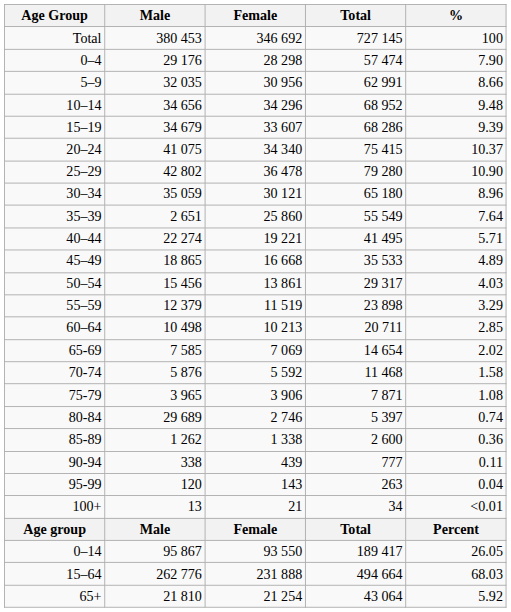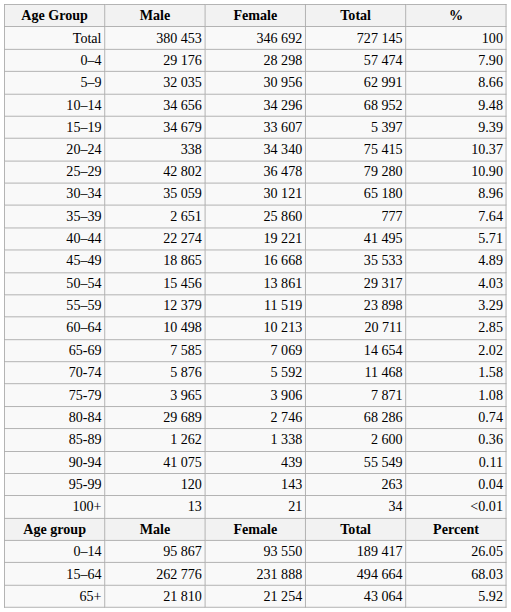 <table class="wikitable">
 <tr>
 <th style="width:80pt;">Age Group</th>
 <th style="width:80pt;">Male</th>
 <th style="width:80pt;">Female</th>
 <th style="width:80pt;">Total</th>
 <th style="width:80pt;">%</th>
 </tr>
 <tr style="text-align:right;">
 <td>Total</td>
 <td>380 453</td>
 <td>346 692</td>
 <td>727 145</td>
 <td>100</td>
 </tr>
 <tr style="text-align:right;">
 <td>0–4</td>
 <td>29 176</td>
 <td>28 298</td>
 <td>57 474</td>
 <td>7.90</td>
 </tr>
 <tr style="text-align:right;">
 <td>5–9</td>
 <td>32 035</td>
 <td>30 956</td>
 <td>62 991</td>
 <td>8.66</td>
 </tr>
 <tr style="text-align:right;">
 <td>10–14</td>
 <td>34 656</td>
 <td>34 296</td>
 <td>68 952</td>
 <td>9.48</td>
 </tr>
 <tr style="text-align:right;">
 <td>15–19</td>
 <td>34 679</td>
 <td>33 607</td>
-<td>68 286</td>
+<td>5 397</td>
 <td>9.39</td>
 </tr>
 <tr style="text-align:right;">
 <td>20–24</td>
-<td>41 075</td>
+<td>338</td>
 <td>34 340</td>
 <td>75 415</td>
 <td>10.37</td>
 </tr>
 <tr style="text-align:right;">
 <td>25–29</td>
 <td>42 802</td>
 <td>36 478</td>
 <td>79 280</td>
 <td>10.90</td>
 </tr>
 <tr style="text-align:right;">
 <td>30–34</td>
 <td>35 059</td>
 <td>30 121</td>
 <td>65 180</td>
 <td>8.96</td>
 </tr>
 <tr style="text-align:right;">
 <td>35–39</td>
 <td>2 651</td>
 <td>25 860</td>
-<td>55 549</td>
+<td>777</td>
 <td>7.64</td>
 </tr>
 <tr style="text-align:right;">
 <td>40–44</td>
 <td>22 274</td>
 <td>19 221</td>
 <td>41 495</td>
 <td>5.71</td>
 </tr>
 <tr style="text-align:right;">
 <td>45–49</td>
 <td>18 865</td>
 <td>16 668</td>
 <td>35 533</td>
 <td>4.89</td>
 </tr>
 <tr style="text-align:right;">
 <td>50–54</td>
 <td>15 456</td>
 <td>13 861</td>
 <td>29 317</td>
 <td>4.03</td>
 </tr>
 <tr style="text-align:right;">
 <td>55–59</td>
 <td>12 379</td>
 <td>11 519</td>
 <td>23 898</td>
 <td>3.29</td>
 </tr>
 <tr style="text-align:right;">
 <td>60–64</td>
 <td>10 498</td>
 <td>10 213</td>
 <td>20 711</td>
 <td>2.85</td>
 </tr>
 <tr style="text-align:right;">
 <td>65-69</td>
 <td>7 585</td>
 <td>7 069</td>
 <td>14 654</td>
 <td>2.02</td>
 </tr>
 <tr style="text-align:right;">
 <td>70-74</td>
 <td>5 876</td>
 <td>5 592</td>
 <td>11 468</td>
 <td>1.58</td>
 </tr>
 <tr style="text-align:right;">
 <td>75-79</td>
 <td>3 965</td>
 <td>3 906</td>
 <td>7 871</td>
 <td>1.08</td>
 </tr>
 <tr style="text-align:right;">
 <td>80-84</td>
 <td>29 689</td>
 <td>2 746</td>
-<td>5 397</td>
+<td>68 286</td>
 <td>0.74</td>
 </tr>
 <tr style="text-align:right;">
 <td>85-89</td>
 <td>1 262</td>
 <td>1 338</td>
 <td>2 600</td>
 <td>0.36</td>
 </tr>
 <tr style="text-align:right;">
 <td>90-94</td>
-<td>338</td>
+<td>41 075</td>
 <td>439</td>
-<td>777</td>
+<td>55 549</td>
 <td>0.11</td>
 </tr>
 <tr style="text-align:right;">
 <td>95-99</td>
 <td>120</td>
 <td>143</td>
 <td>263</td>
 <td>0.04</td>
 </tr>
 <tr style="text-align:right;">
 <td>100+</td>
 <td>13</td>
 <td>21</td>
 <td>34</td>
 <td><0.01</td>
 </tr>
 <tr>
 <th style="width:50px;">Age group</th>
 <th style="width:80pt;">Male</th>
 <th style="width:80px;">Female</th>
 <th style="width:80px;">Total</th>
 <th style="width:50px;">Percent</th>
 </tr>
 <tr style="text-align:right;">
 <td>0–14</td>
 <td>95 867</td>
 <td>93 550</td>
 <td>189 417</td>
 <td>26.05</td>
 </tr>
 <tr style="text-align:right;">
 <td>15–64</td>
 <td>262 776</td>
 <td>231 888</td>
 <td>494 664</td>
 <td>68.03</td>
 </tr>
 <tr style="text-align:right;">
 <td>65+</td>
 <td>21 810</td>
 <td>21 254</td>
 <td>43 064</td>
 <td>5.92</td>
 </tr>
 </table>
